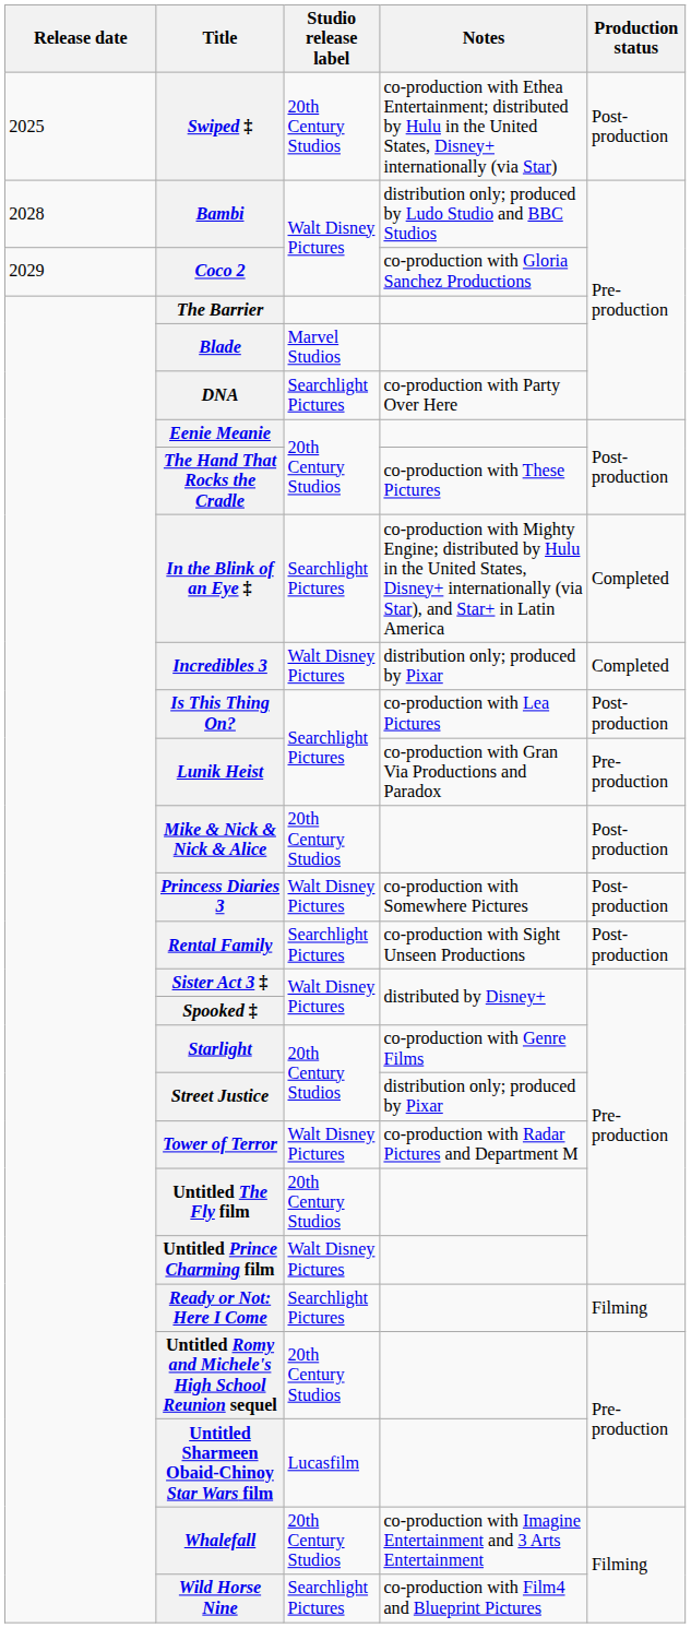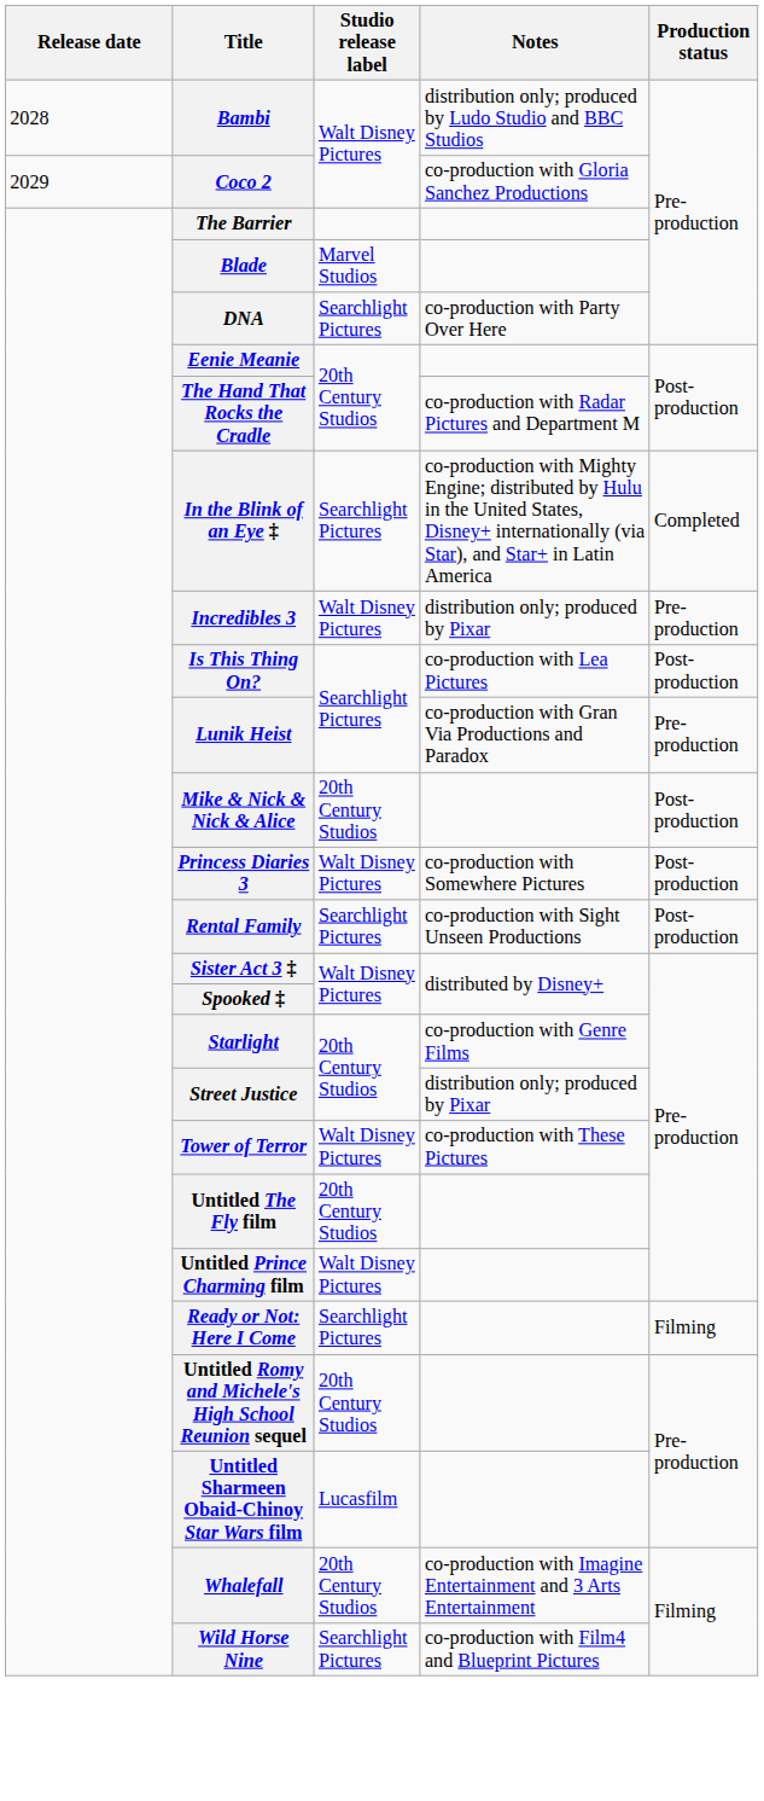 <table class="wikitable plainrowheaders sortable" style="width:99%;">
 <tr>
 <th scope="col" style="width:130px;">Release date</th>
 <th scope="col">Title</th>
 <th scope="col">Studio release label</th>
 <th scope="col" class="unsortable">Notes</th>
 <th>Production status</th>
-</tr>
-<tr>
-<td>2025</td>
-<th scope="row"><em><a href='#'>Swiped</a></em> ‡</th>
-<td><a href='#'>20th Century Studios</a></td>
-<td>co-production with Ethea Entertainment; distributed by <a href='#'>Hulu</a> in the United States, <a href='#'>Disney+</a> internationally (via <a href='#'>Star</a>)</td>
-<td>Post-production</td>
 </tr>
 <tr>
 <td>2028</td>
 <th scope="row"><em><a href='#'>Bambi</a></em></th>
 <td rowspan="2"><a href='#'>Walt Disney Pictures</a></td>
 <td>distribution only; produced by <a href='#'>Ludo Studio</a> and <a href='#'>BBC Studios</a></td>
 <td rowspan="5">Pre-production</td>
 </tr>
 <tr>
 <td>2029</td>
 <th scope="row"><em><a href='#'>Coco 2</a></em></th>
 <td>co-production with <a href='#'>Gloria Sanchez Productions</a></td>
 </tr>
 <tr>
 <td rowspan="24"></td>
 <th scope="row"><em>The Barrier</em></th>
 <td></td>
 </tr>
 <tr>
 <th scope="row"><em><a href='#'>Blade</a></em></th>
 <td><a href='#'>Marvel Studios</a></td>
 <td></td>
 </tr>
 <tr>
 <th scope="row"><em>DNA</em></th>
 <td><a href='#'>Searchlight Pictures</a></td>
 <td>co-production with Party Over Here</td>
 </tr>
 <tr>
 <th scope="row"><em><a href='#'>Eenie Meanie</a></em></th>
 <td rowspan="2"><a href='#'>20th Century Studios</a></td>
 <td></td>
 <td rowspan="2">Post-production</td>
 </tr>
 <tr>
 <th scope="row"><em><a href='#'>The Hand That Rocks the Cradle</a></em></th>
-<td>co-production with <a href='#'>These Pictures</a></td>
+<td>co-production with <a href='#'>Radar Pictures</a> and Department M</td>
 </tr>
 <tr>
 <th scope="row"><em><a href='#'>In the Blink of an Eye</a></em> ‡</th>
 <td><a href='#'>Searchlight Pictures</a></td>
 <td>co-production with Mighty Engine; distributed by <a href='#'>Hulu</a> in the United States, <a href='#'>Disney+</a> internationally (via <a href='#'>Star</a>), and <a href='#'>Star+</a> in Latin America</td>
 <td>Completed</td>
 </tr>
 <tr>
 <th scope="row"><em><a href='#'>Incredibles 3</a></em></th>
 <td><a href='#'>Walt Disney Pictures</a></td>
 <td>distribution only; produced by <a href='#'>Pixar</a></td>
-<td>Completed</td>
+<td>Pre-production</td>
 </tr>
 <tr>
 <th scope="row"><em><a href='#'>Is This Thing On?</a></em></th>
 <td rowspan="2"><a href='#'>Searchlight Pictures</a></td>
 <td>co-production with <a href='#'>Lea Pictures</a></td>
 <td>Post-production</td>
 </tr>
 <tr>
 <th scope="row"><em><a href='#'>Lunik Heist</a></em></th>
 <td>co-production with Gran Via Productions and Paradox</td>
 <td>Pre-production</td>
 </tr>
 <tr>
 <th scope="row"><em><a href='#'>Mike & Nick & Nick & Alice</a></em></th>
 <td><a href='#'>20th Century Studios</a></td>
 <td></td>
 <td>Post-production</td>
 </tr>
 <tr>
 <th scope="row"><em><a href='#'>Princess Diaries 3</a></em></th>
 <td><a href='#'>Walt Disney Pictures</a></td>
 <td>co-production with Somewhere Pictures</td>
 <td>Post-production</td>
 </tr>
 <tr>
 <th scope="row"><em><a href='#'>Rental Family</a></em></th>
 <td><a href='#'>Searchlight Pictures</a></td>
 <td>co-production with Sight Unseen Productions</td>
 <td>Post-production</td>
 </tr>
 <tr>
 <th scope="row"><em><a href='#'>Sister Act 3</a></em> ‡</th>
 <td rowspan="2"><a href='#'>Walt Disney Pictures</a></td>
 <td rowspan="2">distributed by <a href='#'>Disney+</a></td>
 <td rowspan="7">Pre-production</td>
 </tr>
 <tr>
 <th scope="row"><em>Spooked</em> ‡</th>
 </tr>
 <tr>
 <th scope="row"><em><a href='#'>Starlight</a></em></th>
 <td rowspan="2"><a href='#'>20th Century Studios</a></td>
 <td>co-production with <a href='#'>Genre Films</a></td>
 </tr>
 <tr>
 <th scope="row"><em>Street Justice</em></th>
 <td>distribution only; produced by <a href='#'>Pixar</a></td>
 </tr>
 <tr>
 <th scope="row"><em><a href='#'>Tower of Terror</a></em></th>
 <td><a href='#'>Walt Disney Pictures</a></td>
-<td>co-production with <a href='#'>Radar Pictures</a> and Department M</td>
+<td>co-production with <a href='#'>These Pictures</a></td>
 </tr>
 <tr>
 <th scope="row">Untitled <em><a href='#'>The Fly</a></em> film</th>
 <td><a href='#'>20th Century Studios</a></td>
 <td></td>
 </tr>
 <tr>
 <th scope="row">Untitled <em><a href='#'>Prince Charming</a></em> film</th>
 <td><a href='#'>Walt Disney Pictures</a></td>
 <td></td>
 </tr>
 <tr>
 <th scope="row"><em><a href='#'>Ready or Not: Here I Come</a></em></th>
 <td><a href='#'>Searchlight Pictures</a></td>
 <td></td>
 <td>Filming</td>
 </tr>
 <tr>
 <th scope="row">Untitled <em><a href='#'>Romy and Michele's High School Reunion</a></em> sequel</th>
 <td><a href='#'>20th Century Studios</a></td>
 <td></td>
 <td rowspan="2">Pre-production</td>
 </tr>
 <tr>
 <th scope="row"><a href='#'>Untitled Sharmeen Obaid-Chinoy <em>Star Wars</em> film</a></th>
 <td><a href='#'>Lucasfilm</a></td>
 <td></td>
 </tr>
 <tr>
 <th scope="row"><em><a href='#'>Whalefall</a></em></th>
 <td><a href='#'>20th Century Studios</a></td>
 <td>co-production with <a href='#'>Imagine Entertainment</a> and <a href='#'>3 Arts Entertainment</a></td>
 <td rowspan="2">Filming</td>
 </tr>
 <tr>
 <th scope="row"><em><a href='#'>Wild Horse Nine</a></em></th>
 <td><a href='#'>Searchlight Pictures</a></td>
 <td>co-production with <a href='#'>Film4</a> and <a href='#'>Blueprint Pictures</a></td>
 </tr>
 </table>
